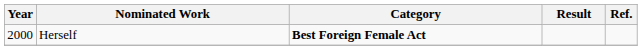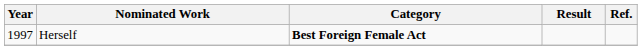 <table class="wikitable" width="50%">
 <tr>
 <th width="5%">Year</th>
 <th width="40%">Nominated Work</th>
 <th width="40%">Category</th>
 <th width="10%">Result</th>
 <th width="5%">Ref.</th>
 </tr>
 <tr>
-<td>2000</td>
+<td>1997</td>
 <td>Herself</td>
 <td><strong>Best Foreign Female Act</strong></td>
 <td></td>
 <td style="text-align:center;"></td>
 </tr>
 <tr>
 </tr>
 </table>
